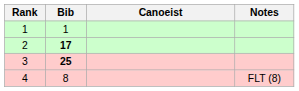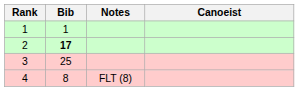 <table class="wikitable" style="font-size:90%; text-align:center">
 <tr>
 <th width="50">Rank</th>
 <th width="50">Bib</th>
+<th width="75">Notes</th>
 <th width="200">Canoeist</th>
-<th width="75">Notes</th>
 </tr>
 <tr bgcolor="#CCFFCC">
 <td>1</td>
 <td>1</td>
+<td></td>
 <td align="left"></td>
-<td></td>
 </tr>
 <tr bgcolor="#CCFFCC">
 <td>2</td>
 <td><strong>17</strong></td>
+<td></td>
 <td align="left"></td>
-<td></td>
 </tr>
 <tr bgcolor="#FFCCCC">
 <td>3</td>
-<td><strong>25</strong></td>
+<td>25</td>
+<td></td>
 <td align="left"></td>
-<td></td>
 </tr>
 <tr bgcolor="#FFCCCC">
 <td>4</td>
 <td>8</td>
+<td>FLT (8)</td>
 <td align="left"></td>
-<td>FLT (8)</td>
 </tr>
 </table>
